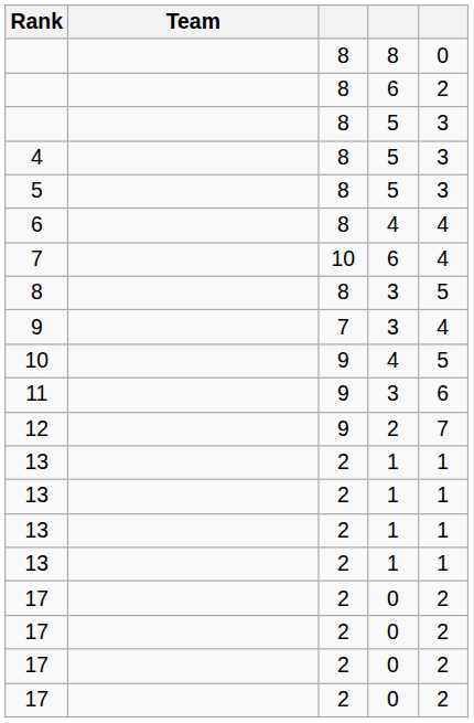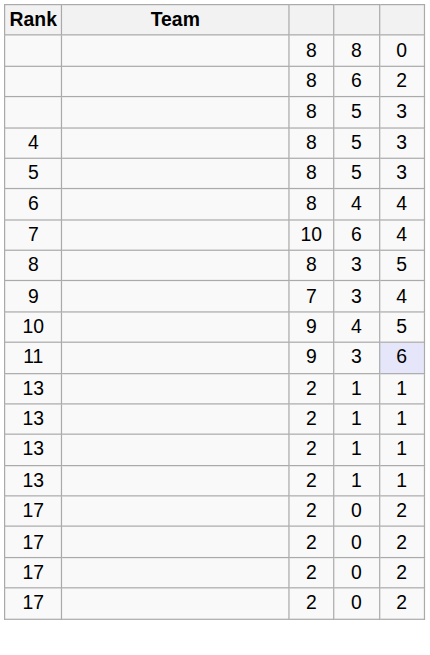 <table class="wikitable" style="text-align: center;">
 <tr>
 <th width=40>Rank</th>
 <th width=180>Team</th>
 <th width=30></th>
 <th width=30></th>
 <th width=30></th>
 </tr>
 <tr>
 <td></td>
 <td align=left></td>
 <td>8</td>
 <td>8</td>
 <td>0</td>
 </tr>
 <tr>
 <td></td>
 <td align=left></td>
 <td>8</td>
 <td>6</td>
 <td>2</td>
 </tr>
 <tr>
 <td></td>
 <td align=left></td>
 <td>8</td>
 <td>5</td>
 <td>3</td>
 </tr>
 <tr>
 <td>4</td>
 <td align=left></td>
 <td>8</td>
 <td>5</td>
 <td>3</td>
 </tr>
 <tr>
 <td>5</td>
 <td align=left></td>
 <td>8</td>
 <td>5</td>
 <td>3</td>
 </tr>
 <tr>
 <td>6</td>
 <td align=left></td>
 <td>8</td>
 <td>4</td>
 <td>4</td>
 </tr>
 <tr>
 <td>7</td>
 <td align=left></td>
 <td>10</td>
 <td>6</td>
 <td>4</td>
 </tr>
 <tr>
 <td>8</td>
 <td align=left></td>
 <td>8</td>
 <td>3</td>
 <td>5</td>
 </tr>
 <tr>
 <td>9</td>
 <td align=left></td>
 <td>7</td>
 <td>3</td>
 <td>4</td>
 </tr>
 <tr>
 <td>10</td>
 <td align=left></td>
 <td>9</td>
 <td>4</td>
 <td>5</td>
 </tr>
 <tr>
 <td>11</td>
 <td align=left></td>
 <td>9</td>
 <td>3</td>
-<td>6</td>
-</tr>
-<tr>
-<td>12</td>
-<td align=left></td>
-<td>9</td>
-<td>2</td>
-<td>7</td>
+<td style="background: lavender;">6</td>
 </tr>
 <tr>
 <td>13</td>
 <td align=left></td>
 <td>2</td>
 <td>1</td>
 <td>1</td>
 </tr>
 <tr>
 <td>13</td>
 <td align=left></td>
 <td>2</td>
 <td>1</td>
 <td>1</td>
 </tr>
 <tr>
 <td>13</td>
 <td align=left></td>
 <td>2</td>
 <td>1</td>
 <td>1</td>
 </tr>
 <tr>
 <td>13</td>
 <td align=left></td>
 <td>2</td>
 <td>1</td>
 <td>1</td>
 </tr>
 <tr>
 <td>17</td>
 <td align=left></td>
 <td>2</td>
 <td>0</td>
 <td>2</td>
 </tr>
 <tr>
 <td>17</td>
 <td align=left></td>
 <td>2</td>
 <td>0</td>
 <td>2</td>
 </tr>
 <tr>
 <td>17</td>
 <td align=left></td>
 <td>2</td>
 <td>0</td>
 <td>2</td>
 </tr>
 <tr>
 <td>17</td>
 <td align=left></td>
 <td>2</td>
 <td>0</td>
 <td>2</td>
 </tr>
 </table>
